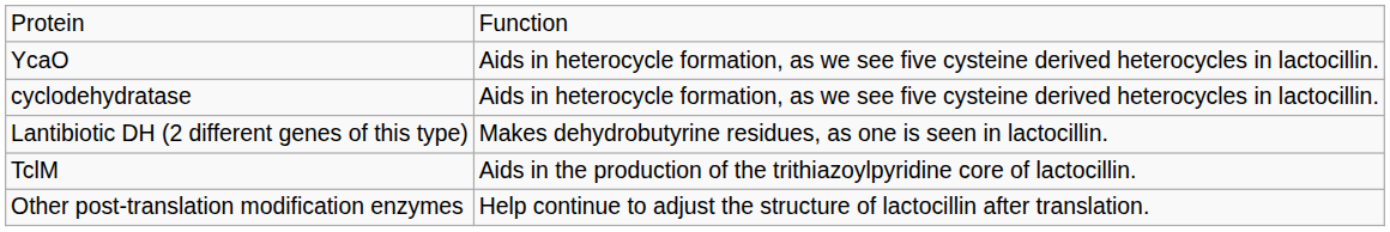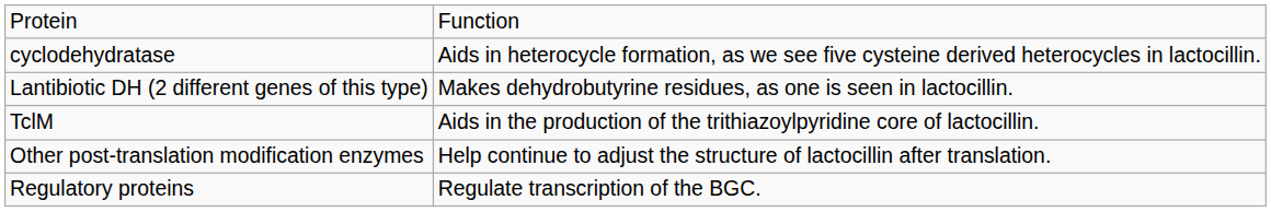 <table class="wikitable">
 <tr>
 <td>Protein</td>
 <td>Function</td>
-</tr>
-<tr>
-<td>YcaO</td>
-<td>Aids in heterocycle formation, as we see five cysteine derived heterocycles in lactocillin.</td>
 </tr>
 <tr>
 <td>cyclodehydratase</td>
 <td>Aids in heterocycle formation, as we see five cysteine derived heterocycles in lactocillin.</td>
 </tr>
 <tr>
 <td>Lantibiotic DH (2 different genes of this type)</td>
 <td>Makes dehydrobutyrine residues, as one is seen in lactocillin.</td>
 </tr>
 <tr>
 <td>TclM</td>
 <td>Aids in the production of the trithiazoylpyridine core of lactocillin.</td>
 </tr>
 <tr>
 <td>Other post-translation modification enzymes</td>
 <td>Help continue to adjust the structure of lactocillin after translation.</td>
 </tr>
+<tr>
+<td>Regulatory proteins</td>
+<td>Regulate transcription of the BGC.</td>
+</tr>
 </table>
